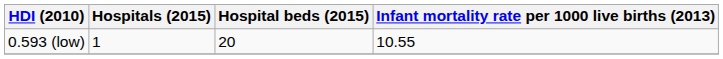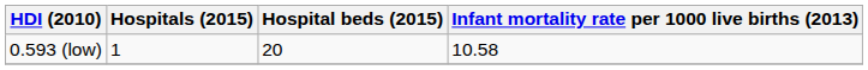 <table class="wikitable" border="1">
 <tr>
 <th><a href='#'>HDI</a> (2010)</th>
 <th>Hospitals (2015)</th>
 <th>Hospital beds (2015)</th>
 <th><a href='#'>Infant mortality rate</a> per 1000 live births (2013)</th>
 </tr>
 <tr>
 <td>0.593 (low)</td>
 <td>1</td>
 <td>20</td>
-<td>10.55</td>
+<td>10.58</td>
 </tr>
 <tr>
 </tr>
 </table>
